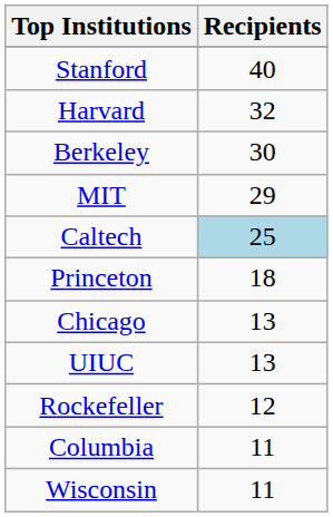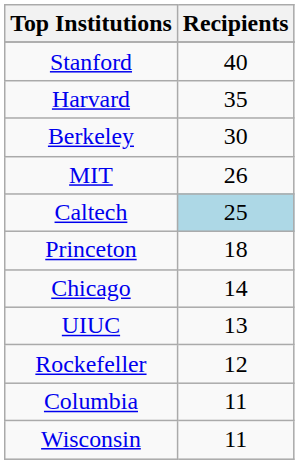 <table class="wikitable sortable">
 <tr>
 <th>Top Institutions</th>
 <th data-sort-type="number">Recipients</th>
 </tr>
 <tr>
 </tr>
 <tr>
 <td align="center"><a href='#'>Stanford</a></td>
 <td align="center">40</td>
 </tr>
 <tr>
 <td align="center"><a href='#'>Harvard</a></td>
-<td align="center">32</td>
+<td align="center">35</td>
 </tr>
 <tr>
 <td align="center"><a href='#'>Berkeley</a></td>
 <td align="center">30</td>
 </tr>
 <tr>
 <td align="center"><a href='#'>MIT</a></td>
-<td align="center">29</td>
+<td align="center">26</td>
 </tr>
 <tr>
 <td align="center"><a href='#'>Caltech</a></td>
 <td align="center" style="background: lightblue;">25</td>
 </tr>
 <tr>
 <td align="center"><a href='#'>Princeton</a></td>
 <td align="center">18</td>
 </tr>
 <tr>
 <td align="center"><a href='#'>Chicago</a></td>
-<td align="center">13</td>
+<td align="center">14</td>
 </tr>
 <tr>
 <td align="center"><a href='#'>UIUC</a></td>
 <td align="center">13</td>
 </tr>
 <tr>
 <td align="center"><a href='#'>Rockefeller</a></td>
 <td align="center">12</td>
 </tr>
 <tr>
 <td align="center"><a href='#'>Columbia</a></td>
 <td align="center">11</td>
 </tr>
 <tr>
 <td align="center"><a href='#'>Wisconsin</a></td>
 <td align="center">11</td>
 </tr>
 </table>
